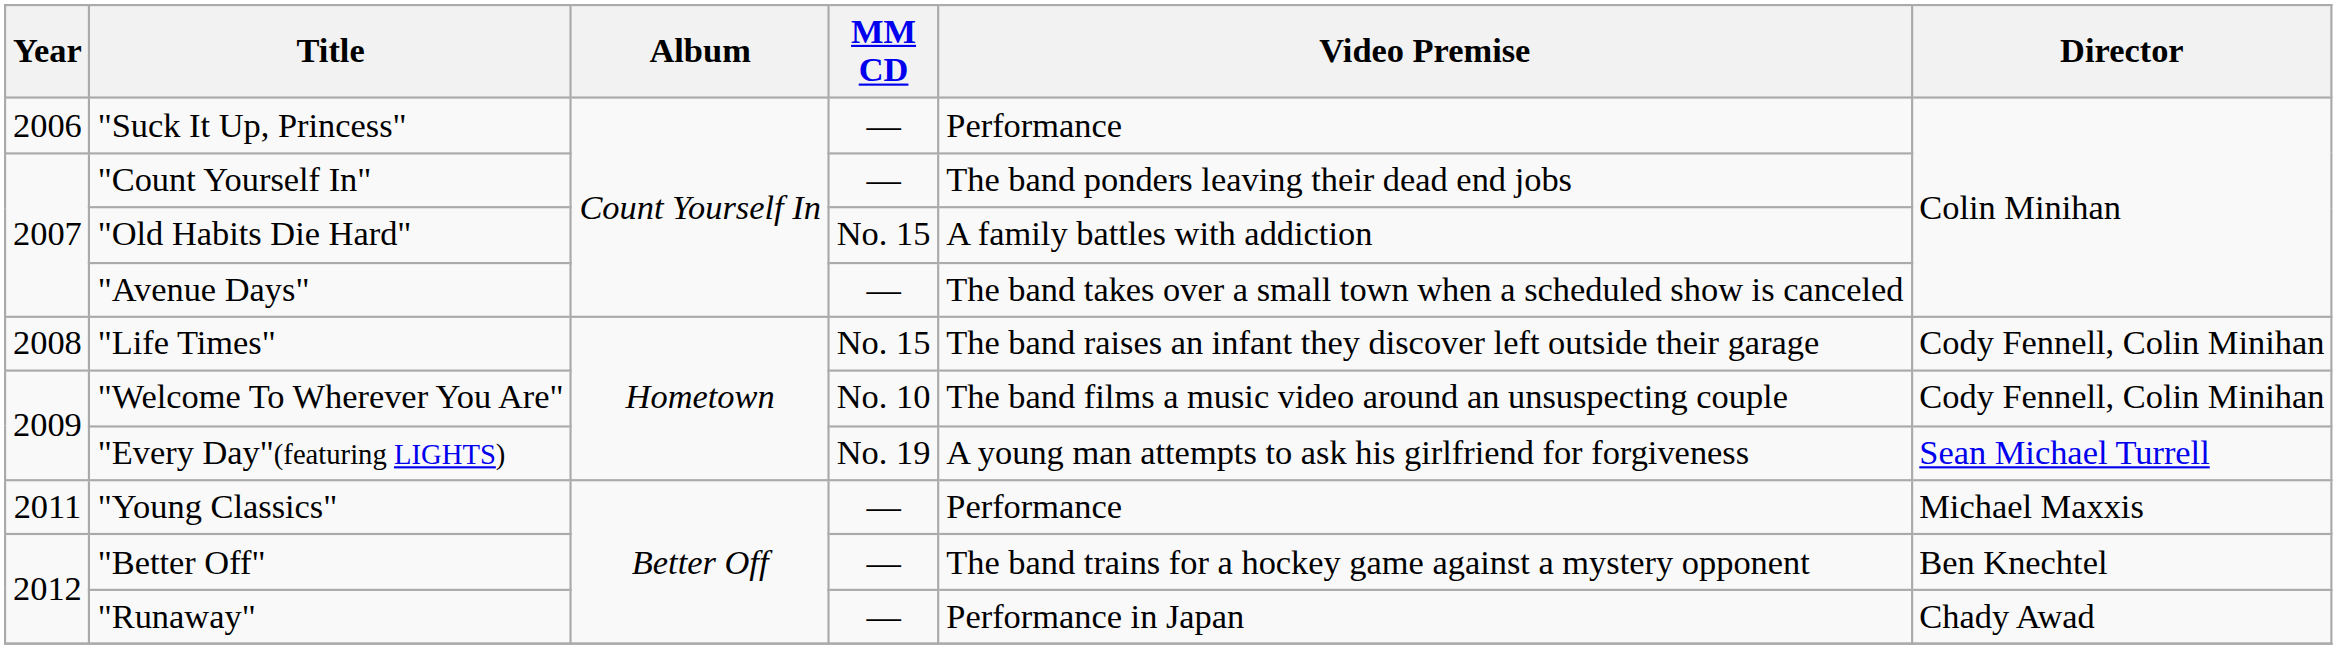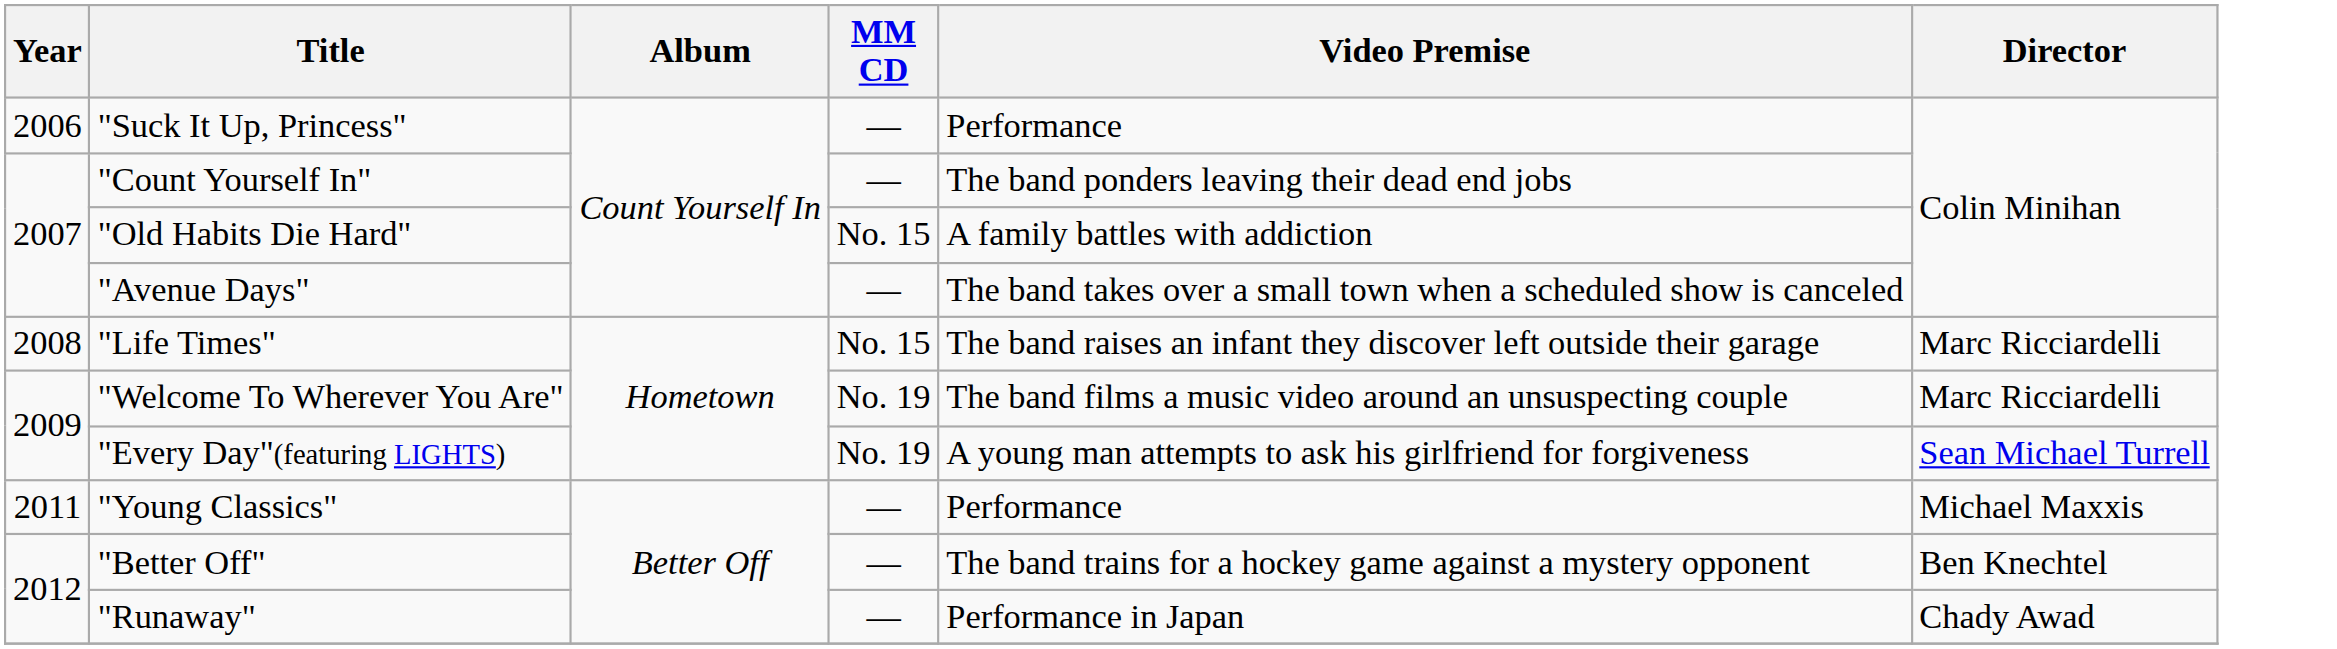 <table class="wikitable">
 <tr>
 <th>Year</th>
 <th>Title</th>
 <th>Album</th>
 <th><a href='#'>MM<br>CD</a></th>
 <th>Video Premise</th>
 <th>Director</th>
 </tr>
 <tr>
 <td style="text-align:center;">2006</td>
 <td>"Suck It Up, Princess"</td>
 <td rowspan="4" style="text-align:center;"><em>Count Yourself In</em></td>
 <td style="text-align:center;">—</td>
 <td>Performance</td>
 <td rowspan="4">Colin Minihan</td>
 </tr>
 <tr>
 <td rowspan="3" style="text-align:center;">2007</td>
 <td>"Count Yourself In"</td>
 <td style="text-align:center;">—</td>
 <td>The band ponders leaving their dead end jobs</td>
 </tr>
 <tr>
 <td>"Old Habits Die Hard"</td>
 <td style="text-align:center;">No. 15</td>
 <td>A family battles with addiction</td>
 </tr>
 <tr>
 <td>"Avenue Days"</td>
 <td style="text-align:center;">—</td>
 <td>The band takes over a small town when a scheduled show is canceled</td>
 </tr>
 <tr>
 <td style="text-align:center;">2008</td>
 <td>"Life Times"</td>
 <td rowspan="3" style="text-align:center;"><em>Hometown</em></td>
 <td style="text-align:center;">No. 15</td>
 <td>The band raises an infant they discover left outside their garage</td>
-<td>Cody Fennell, Colin Minihan</td>
+<td>Marc Ricciardelli</td>
 </tr>
 <tr>
 <td rowspan="2" style="text-align:center;">2009</td>
 <td>"Welcome To Wherever You Are"</td>
-<td style="text-align:center;">No. 10</td>
+<td style="text-align:center;">No. 19</td>
 <td>The band films a music video around an unsuspecting couple</td>
-<td>Cody Fennell, Colin Minihan</td>
+<td>Marc Ricciardelli</td>
 </tr>
 <tr>
 <td>"Every Day"<small>(featuring <a href='#'>LIGHTS</a>)</small></td>
 <td style="text-align:center;">No. 19</td>
 <td>A young man attempts to ask his girlfriend for forgiveness</td>
 <td><a href='#'>Sean Michael Turrell</a></td>
 </tr>
 <tr>
 <td style="text-align:center;">2011</td>
 <td>"Young Classics"</td>
 <td rowspan="3" style="text-align:center;"><em>Better Off</em></td>
 <td style="text-align:center;">—</td>
 <td>Performance</td>
 <td>Michael Maxxis</td>
 </tr>
 <tr>
 <td rowspan="2"  style="text-align:center;">2012</td>
 <td>"Better Off"</td>
 <td style="text-align:center;">—</td>
 <td>The band trains for a hockey game against a mystery opponent</td>
 <td>Ben Knechtel</td>
 </tr>
 <tr>
 <td>"Runaway"</td>
 <td align="center">—</td>
 <td>Performance in Japan</td>
 <td>Chady Awad</td>
 </tr>
 <tr>
 </tr>
 </table>
